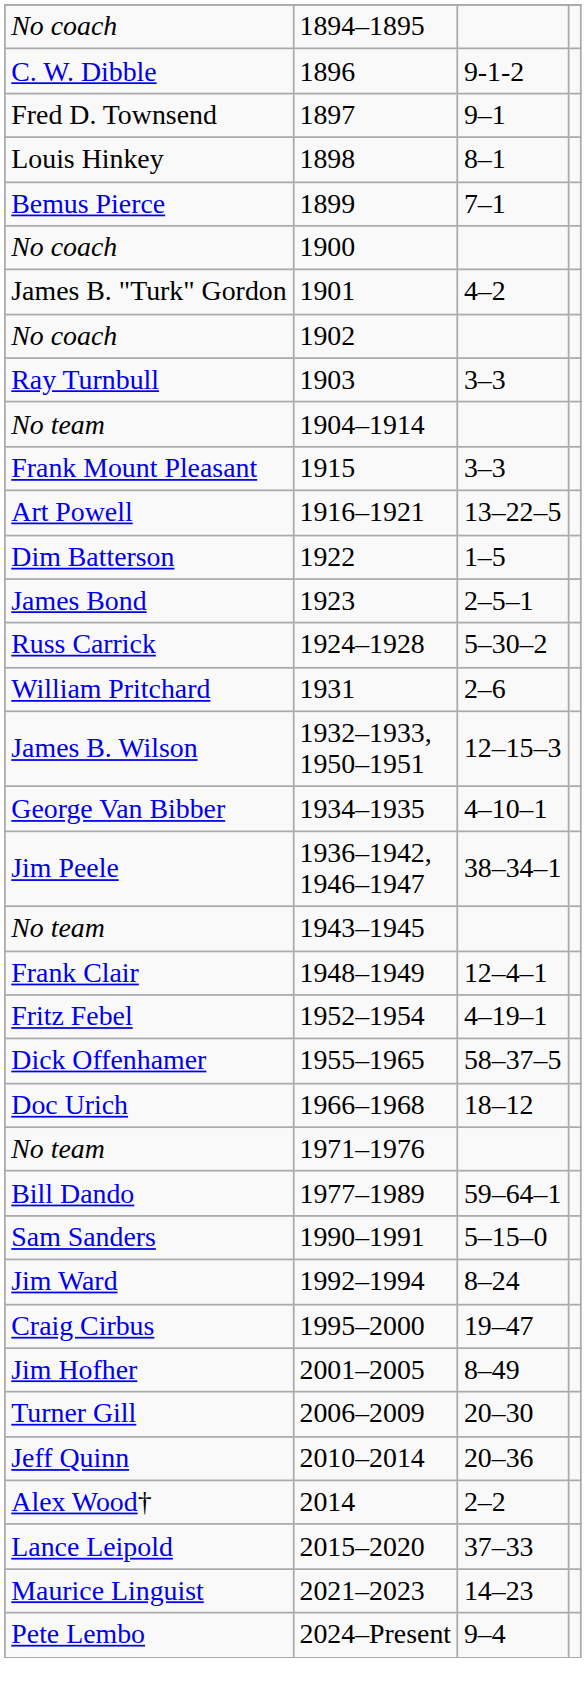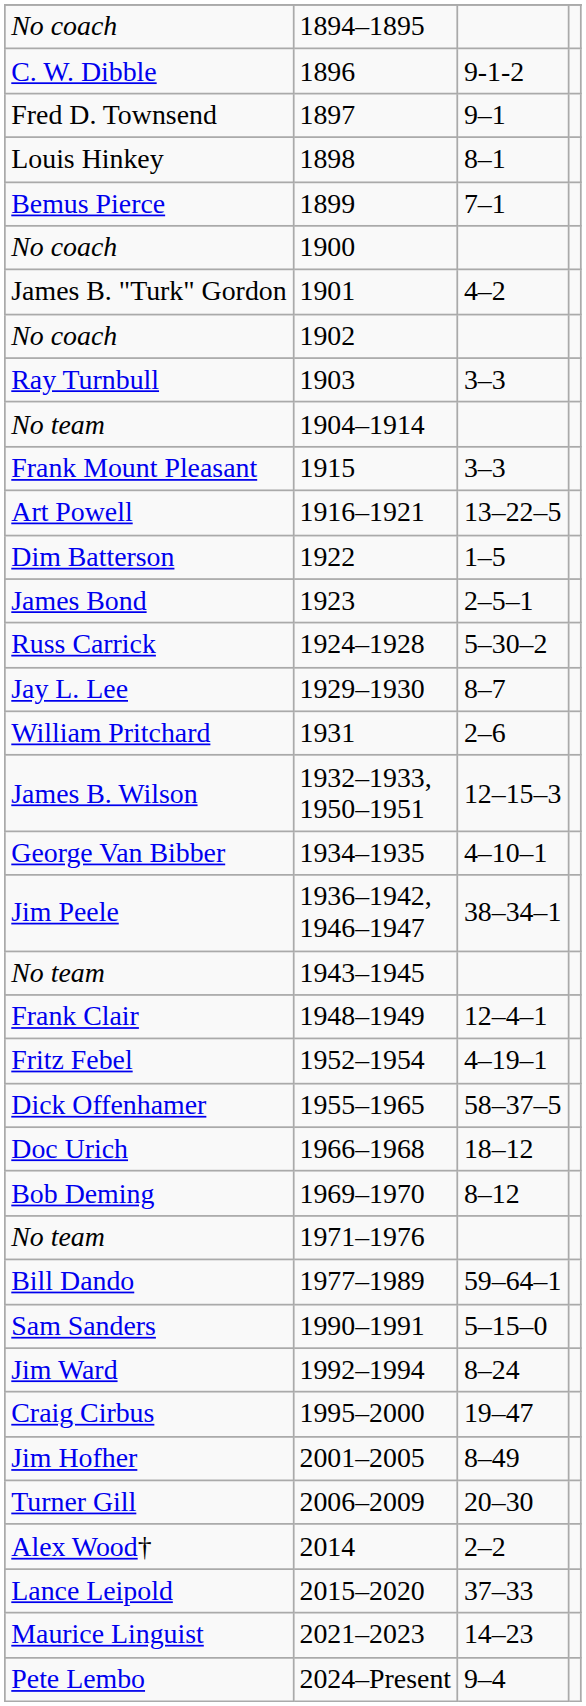 <table class="wikitable">
 <tr>
 </tr>
 <tr>
 <td><em>No coach</em></td>
 <td>1894–1895</td>
 <td></td>
 <td></td>
 </tr>
 <tr>
 <td><a href='#'>C. W. Dibble</a></td>
 <td>1896</td>
 <td>9-1-2</td>
 <td></td>
 </tr>
 <tr>
 <td>Fred D. Townsend</td>
 <td>1897</td>
 <td>9–1</td>
 <td></td>
 </tr>
 <tr>
 <td>Louis Hinkey</td>
 <td>1898</td>
 <td>8–1</td>
 <td></td>
 </tr>
 <tr>
 <td><a href='#'>Bemus Pierce</a></td>
 <td>1899</td>
 <td>7–1</td>
 <td></td>
 </tr>
 <tr>
 <td><em>No coach</em></td>
 <td>1900</td>
 <td></td>
 <td></td>
 </tr>
 <tr>
 <td>James B. "Turk" Gordon</td>
 <td>1901</td>
 <td>4–2</td>
 <td></td>
 </tr>
 <tr>
 <td><em>No coach</em></td>
 <td>1902</td>
 <td></td>
 <td></td>
 </tr>
 <tr>
 <td><a href='#'>Ray Turnbull</a></td>
 <td>1903</td>
 <td>3–3</td>
 <td></td>
 </tr>
 <tr>
 <td><em>No team</em></td>
 <td>1904–1914</td>
 <td></td>
 <td></td>
 </tr>
 <tr>
 <td><a href='#'>Frank Mount Pleasant</a></td>
 <td>1915</td>
 <td>3–3</td>
 <td></td>
 </tr>
 <tr>
 <td><a href='#'>Art Powell</a></td>
 <td>1916–1921</td>
 <td>13–22–5</td>
 <td></td>
 </tr>
 <tr>
 <td><a href='#'>Dim Batterson</a></td>
 <td>1922</td>
 <td>1–5</td>
 <td></td>
 </tr>
 <tr>
 <td><a href='#'>James Bond</a></td>
 <td>1923</td>
 <td>2–5–1</td>
 <td></td>
 </tr>
 <tr>
 <td><a href='#'>Russ Carrick</a></td>
 <td>1924–1928</td>
 <td>5–30–2</td>
 <td></td>
 </tr>
 <tr>
+<td><a href='#'>Jay L. Lee</a></td>
+<td>1929–1930</td>
+<td>8–7</td>
+<td></td>
+</tr>
+<tr>
 <td><a href='#'>William Pritchard</a></td>
 <td>1931</td>
 <td>2–6</td>
 <td></td>
 </tr>
 <tr>
 <td><a href='#'>James B. Wilson</a></td>
 <td>1932–1933,<br>1950–1951</td>
 <td>12–15–3</td>
 <td></td>
 </tr>
 <tr>
 <td><a href='#'>George Van Bibber</a></td>
 <td>1934–1935</td>
 <td>4–10–1</td>
 <td></td>
 </tr>
 <tr>
 <td><a href='#'>Jim Peele</a></td>
 <td>1936–1942,<br>1946–1947</td>
 <td>38–34–1</td>
 <td></td>
 </tr>
 <tr>
 <td><em>No team</em></td>
 <td>1943–1945</td>
 <td></td>
 <td></td>
 </tr>
 <tr>
 <td><a href='#'>Frank Clair</a></td>
 <td>1948–1949</td>
 <td>12–4–1</td>
 <td></td>
 </tr>
 <tr>
 <td><a href='#'>Fritz Febel</a></td>
 <td>1952–1954</td>
 <td>4–19–1</td>
 <td></td>
 </tr>
 <tr>
 <td><a href='#'>Dick Offenhamer</a></td>
 <td>1955–1965</td>
 <td>58–37–5</td>
 <td></td>
 </tr>
 <tr>
 <td><a href='#'>Doc Urich</a></td>
 <td>1966–1968</td>
 <td>18–12</td>
 <td></td>
 </tr>
 <tr>
+<td><a href='#'>Bob Deming</a></td>
+<td>1969–1970</td>
+<td>8–12</td>
+<td></td>
+</tr>
+<tr>
 <td><em>No team</em></td>
 <td>1971–1976</td>
 <td></td>
 <td></td>
 </tr>
 <tr>
 <td><a href='#'>Bill Dando</a></td>
 <td>1977–1989</td>
 <td>59–64–1</td>
 <td></td>
 </tr>
 <tr>
 <td><a href='#'>Sam Sanders</a></td>
 <td>1990–1991</td>
 <td>5–15–0</td>
 <td></td>
 </tr>
 <tr>
 <td><a href='#'>Jim Ward</a></td>
 <td>1992–1994</td>
 <td>8–24</td>
 <td></td>
 </tr>
 <tr>
 <td><a href='#'>Craig Cirbus</a></td>
 <td>1995–2000</td>
 <td>19–47</td>
 <td></td>
 </tr>
 <tr>
 <td><a href='#'>Jim Hofher</a></td>
 <td>2001–2005</td>
 <td>8–49</td>
 <td></td>
 </tr>
 <tr>
 <td><a href='#'>Turner Gill</a></td>
 <td>2006–2009</td>
 <td>20–30</td>
 <td></td>
 </tr>
 <tr>
-<td><a href='#'>Jeff Quinn</a></td>
-<td>2010–2014</td>
-<td>20–36</td>
-<td></td>
-</tr>
-<tr>
 <td><a href='#'>Alex Wood</a>†</td>
 <td>2014</td>
 <td>2–2</td>
 <td></td>
 </tr>
 <tr>
 <td><a href='#'>Lance Leipold</a></td>
 <td>2015–2020</td>
 <td>37–33</td>
 <td></td>
 </tr>
 <tr>
 <td><a href='#'>Maurice Linguist</a></td>
 <td>2021–2023</td>
 <td>14–23</td>
 <td></td>
 </tr>
 <tr>
 <td><a href='#'>Pete Lembo</a></td>
 <td>2024–Present</td>
 <td>9–4</td>
 <td></td>
 </tr>
 </table>
